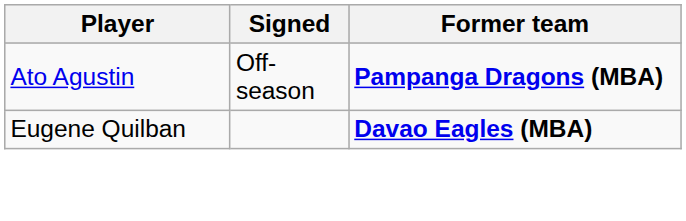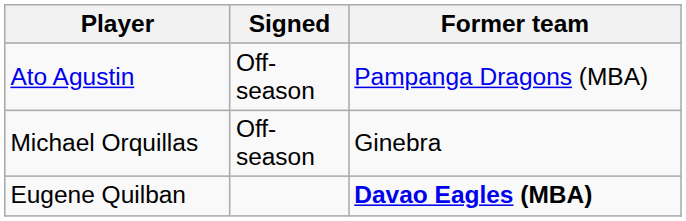 <table class="wikitable sortable sortable">
 <tr>
 <th style="width:140px"><strong>Player</strong></th>
 <th style="width:70px"><strong>Signed</strong></th>
 <th style="width:210px"><strong>Former team</strong></th>
 </tr>
 <tr>
 <td><a href='#'>Ato Agustin</a></td>
 <td>Off-season</td>
-<td><strong><a href='#'>Pampanga Dragons</a> (MBA)</strong></td>
+<td><a href='#'>Pampanga Dragons</a> (MBA)</td>
+</tr>
+<tr>
+<td>Michael Orquillas</td>
+<td>Off-season</td>
+<td>Ginebra</td>
 </tr>
 <tr>
 <td>Eugene Quilban</td>
 <td></td>
 <td><strong><a href='#'>Davao Eagles</a> (MBA)</strong></td>
 </tr>
 </table>
